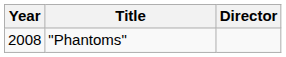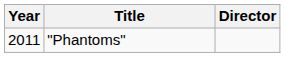 <table class="wikitable" border="1">
 <tr>
 <th>Year</th>
 <th width="175">Title</th>
 <th>Director</th>
 </tr>
 <tr>
-<td>2008</td>
+<td>2011</td>
 <td>"Phantoms"</td>
 <td></td>
 </tr>
 </table>
